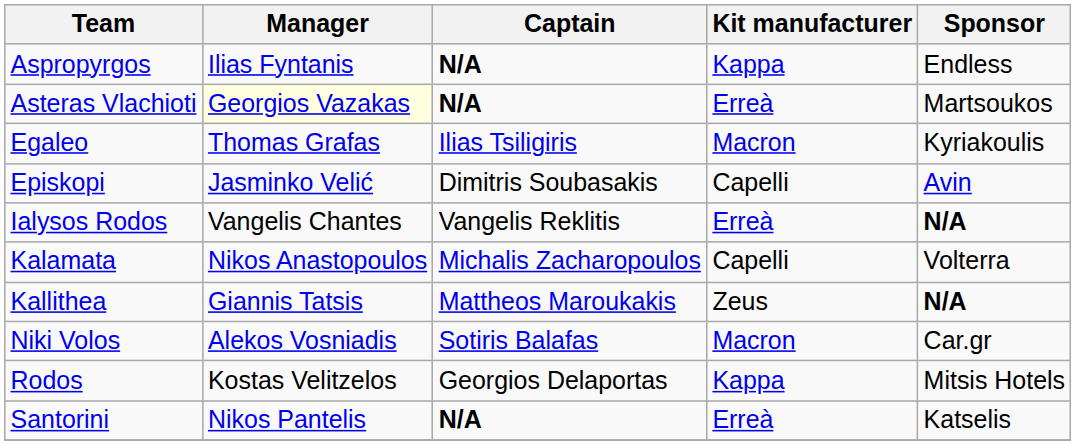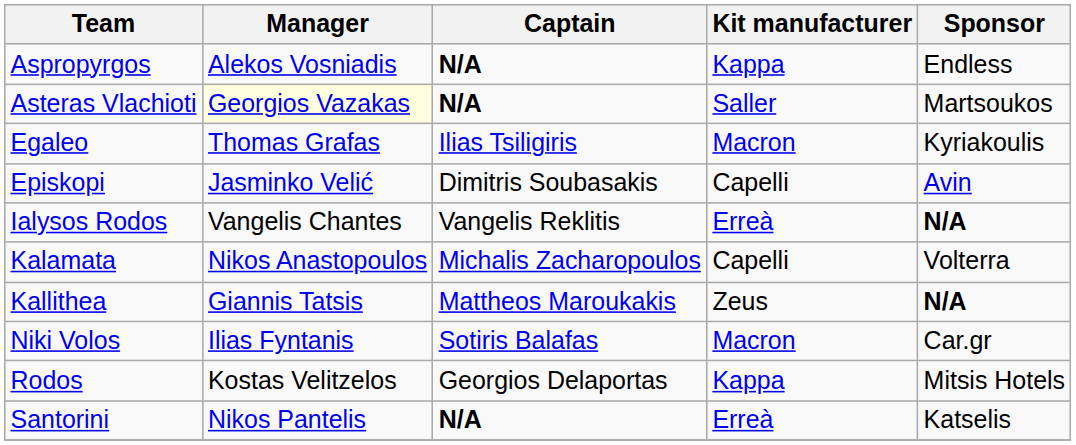 <table class="wikitable sortable" style="text-align: left;">
 <tr>
 <th>Team</th>
 <th>Manager</th>
 <th>Captain</th>
 <th>Kit manufacturer</th>
 <th>Sponsor</th>
 </tr>
 <tr>
 <td><a href='#'>Aspropyrgos</a></td>
-<td> <a href='#'>Ilias Fyntanis</a></td>
+<td> <a href='#'>Alekos Vosniadis</a></td>
 <td><strong>N/A</strong></td>
 <td><a href='#'>Kappa</a></td>
 <td>Endless</td>
 </tr>
 <tr>
 <td><a href='#'>Asteras Vlachioti</a></td>
 <td style="background: lightyellow;"> <a href='#'>Georgios Vazakas</a></td>
 <td><strong>N/A</strong></td>
-<td><a href='#'>Erreà</a></td>
+<td><a href='#'>Saller</a></td>
 <td>Martsoukos</td>
 </tr>
 <tr>
 <td><a href='#'>Egaleo</a></td>
 <td> <a href='#'>Thomas Grafas</a></td>
 <td> <a href='#'>Ilias Tsiligiris</a></td>
 <td><a href='#'>Macron</a></td>
 <td>Kyriakoulis</td>
 </tr>
 <tr>
 <td><a href='#'>Episkopi</a></td>
 <td> <a href='#'>Jasminko Velić</a></td>
 <td> Dimitris Soubasakis</td>
 <td>Capelli</td>
 <td><a href='#'>Avin</a></td>
 </tr>
 <tr>
 <td><a href='#'>Ialysos Rodos</a></td>
 <td> Vangelis Chantes</td>
 <td> Vangelis Reklitis</td>
 <td><a href='#'>Erreà</a></td>
 <td><strong>N/A</strong></td>
 </tr>
 <tr>
 <td><a href='#'>Kalamata</a></td>
 <td> <a href='#'>Nikos Anastopoulos</a></td>
 <td> <a href='#'>Michalis Zacharopoulos</a></td>
 <td>Capelli</td>
 <td>Volterra</td>
 </tr>
 <tr>
 <td><a href='#'>Kallithea</a></td>
 <td> <a href='#'>Giannis Tatsis</a></td>
 <td> <a href='#'>Mattheos Maroukakis</a></td>
 <td>Zeus</td>
 <td><strong>N/A</strong></td>
 </tr>
 <tr>
 <td><a href='#'>Niki Volos</a></td>
-<td> <a href='#'>Alekos Vosniadis</a></td>
+<td> <a href='#'>Ilias Fyntanis</a></td>
 <td> <a href='#'>Sotiris Balafas</a></td>
 <td><a href='#'>Macron</a></td>
 <td>Car.gr</td>
 </tr>
 <tr>
 <td><a href='#'>Rodos</a></td>
 <td> Kostas Velitzelos</td>
 <td> Georgios Delaportas</td>
 <td><a href='#'>Kappa</a></td>
 <td>Mitsis Hotels</td>
 </tr>
 <tr>
 <td><a href='#'>Santorini</a></td>
 <td> <a href='#'>Nikos Pantelis</a></td>
 <td><strong>N/A</strong></td>
 <td><a href='#'>Erreà</a></td>
 <td>Katselis</td>
 </tr>
 <tr>
 </tr>
 </table>
